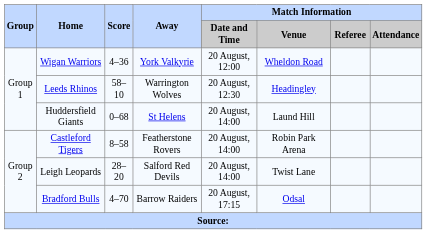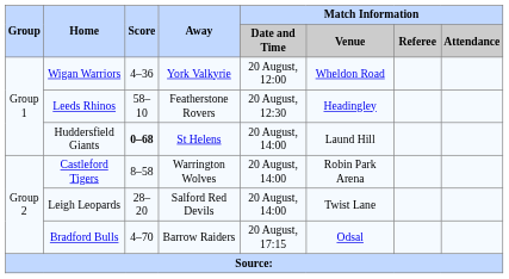 <table border=1 style="border-collapse:collapse; font-size:90%; text-align:center;" cellpadding=3 cellspacing=0 width=100%>
 <tr bgcolor=#C1D8FF>
 <th scope="col" rowspan=2 width=6%>Group</th>
 <th scope="col" rowspan=2 width=19%>Home</th>
 <th scope="col" rowspan=2 width=6%>Score</th>
 <th scope="col" rowspan=2 width=19%>Away</th>
 <th colspan=4>Match Information</th>
 </tr>
 <tr bgcolor=#CCCCCC>
 <th scope="col" width=17%>Date and Time</th>
 <th scope="col" width=22%>Venue</th>
 <th scope="col" width=10%>Referee</th>
 <th scope="col" width=7%>Attendance</th>
 </tr>
 <tr bgcolor=#F5FAFF>
 <td rowspan=3>Group 1</td>
 <td> <a href='#'>Wigan Warriors</a></td>
 <td>4–36</td>
 <td> <a href='#'>York Valkyrie</a></td>
 <td>20 August, 12:00</td>
 <td><a href='#'>Wheldon Road</a></td>
 <td></td>
 <td></td>
 </tr>
 <tr bgcolor=#F5FAFF>
 <td> <a href='#'>Leeds Rhinos</a></td>
 <td>58–10</td>
-<td> Warrington Wolves</td>
+<td> Featherstone Rovers</td>
 <td>20 August, 12:30</td>
 <td><a href='#'>Headingley</a></td>
 <td></td>
 <td></td>
 </tr>
 <tr bgcolor=#F5FAFF>
 <td> Huddersfield Giants</td>
-<td>0–68</td>
+<td><strong>0–68</strong></td>
 <td> <a href='#'>St Helens</a></td>
 <td>20 August, 14:00</td>
 <td>Laund Hill</td>
 <td></td>
 <td></td>
 </tr>
 <tr bgcolor=#F5FAFF>
 <td rowspan=3>Group 2</td>
 <td> <a href='#'>Castleford Tigers</a></td>
 <td>8–58</td>
-<td> Featherstone Rovers</td>
+<td> Warrington Wolves</td>
 <td>20 August, 14:00</td>
 <td>Robin Park Arena</td>
 <td></td>
 <td></td>
 </tr>
 <tr bgcolor=#F5FAFF>
 <td> Leigh Leopards</td>
 <td>28–20</td>
 <td> Salford Red Devils</td>
 <td>20 August, 14:00</td>
 <td>Twist Lane</td>
 <td></td>
 <td></td>
 </tr>
 <tr bgcolor=#F5FAFF>
 <td> <a href='#'>Bradford Bulls</a></td>
 <td>4–70</td>
 <td> Barrow Raiders</td>
 <td>20 August, 17:15</td>
 <td><a href='#'>Odsal</a></td>
 <td></td>
 <td></td>
 </tr>
 <tr style="background:#c1d8ff;">
 <th colspan=8>Source:</th>
 </tr>
 </table>
